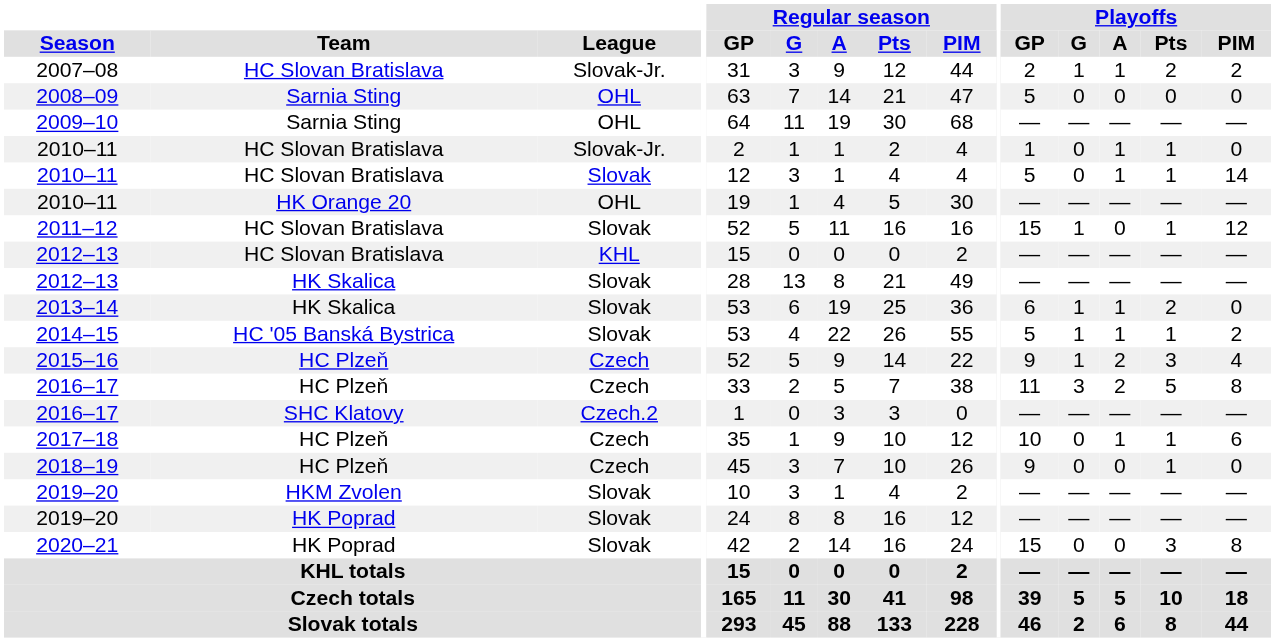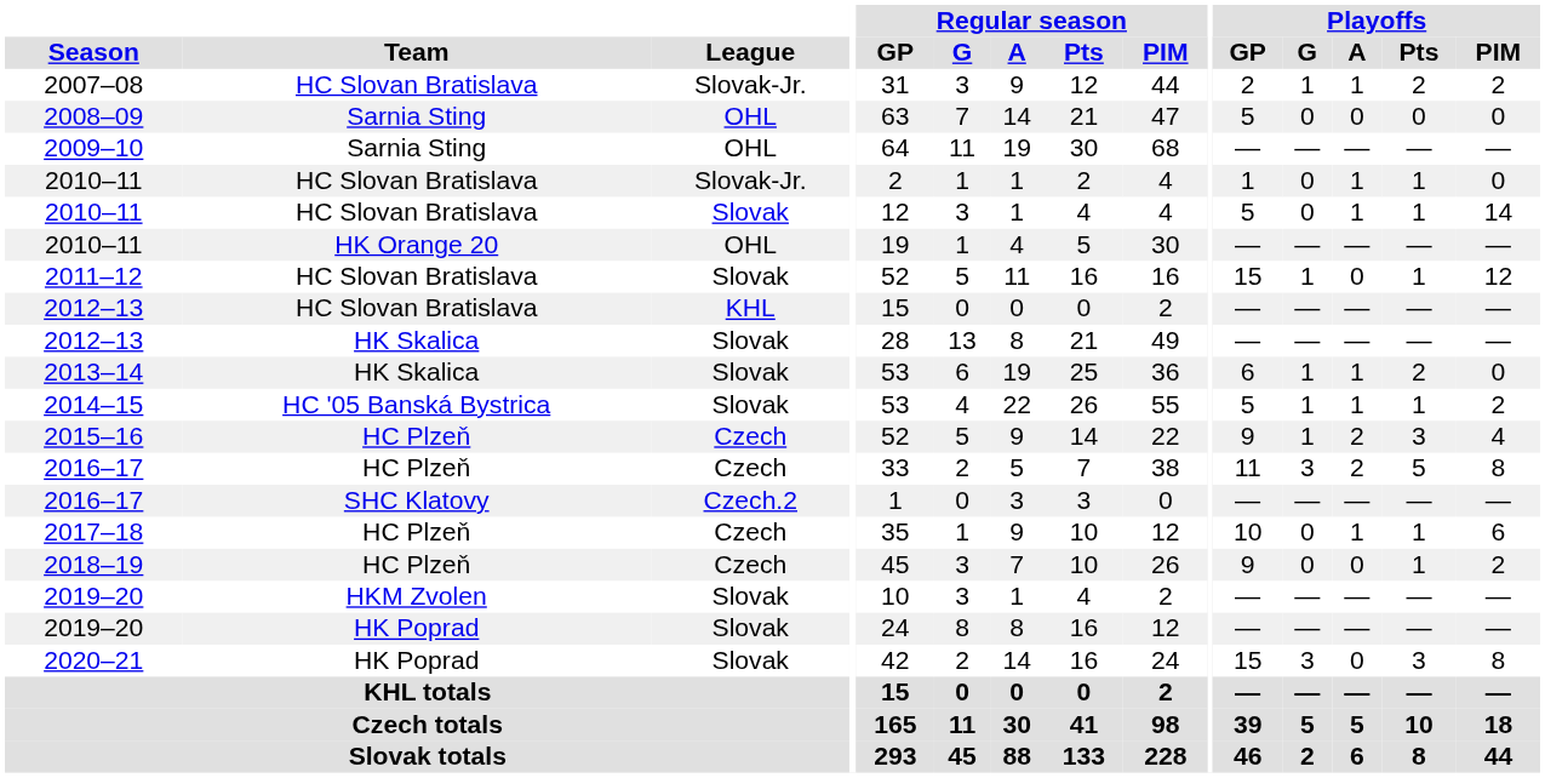 <table border="0" cellpadding="1" cellspacing="0" style="text-align:center; width:60em">
 <tr bgcolor="#e0e0e0">
 <th colspan="3" bgcolor="#ffffff"></th>
 <th rowspan="99" bgcolor="#ffffff"></th>
 <th colspan="5"><a href='#'>Regular season</a></th>
 <th rowspan="99" bgcolor="#ffffff"></th>
 <th colspan="5"><a href='#'>Playoffs</a></th>
 </tr>
 <tr bgcolor="#e0e0e0">
 <th><a href='#'>Season</a></th>
 <th>Team</th>
 <th>League</th>
 <th>GP</th>
 <th><a href='#'>G</a></th>
 <th><a href='#'>A</a></th>
 <th><a href='#'>Pts</a></th>
 <th><a href='#'>PIM</a></th>
 <th>GP</th>
 <th>G</th>
 <th>A</th>
 <th>Pts</th>
 <th>PIM</th>
 </tr>
 <tr>
 <td>2007–08</td>
 <td><a href='#'>HC Slovan Bratislava</a></td>
 <td>Slovak-Jr.</td>
 <td>31</td>
 <td>3</td>
 <td>9</td>
 <td>12</td>
 <td>44</td>
 <td>2</td>
 <td>1</td>
 <td>1</td>
 <td>2</td>
 <td>2</td>
 </tr>
 <tr bgcolor="#f0f0f0">
 <td><a href='#'>2008–09</a></td>
 <td><a href='#'>Sarnia Sting</a></td>
 <td><a href='#'>OHL</a></td>
 <td>63</td>
 <td>7</td>
 <td>14</td>
 <td>21</td>
 <td>47</td>
 <td>5</td>
 <td>0</td>
 <td>0</td>
 <td>0</td>
 <td>0</td>
 </tr>
 <tr>
 <td><a href='#'>2009–10</a></td>
 <td>Sarnia Sting</td>
 <td>OHL</td>
 <td>64</td>
 <td>11</td>
 <td>19</td>
 <td>30</td>
 <td>68</td>
 <td>—</td>
 <td>—</td>
 <td>—</td>
 <td>—</td>
 <td>—</td>
 </tr>
 <tr bgcolor="#f0f0f0">
 <td>2010–11</td>
 <td>HC Slovan Bratislava</td>
 <td>Slovak-Jr.</td>
 <td>2</td>
 <td>1</td>
 <td>1</td>
 <td>2</td>
 <td>4</td>
 <td>1</td>
 <td>0</td>
 <td>1</td>
 <td>1</td>
 <td>0</td>
 </tr>
 <tr>
 <td><a href='#'>2010–11</a></td>
 <td>HC Slovan Bratislava</td>
 <td><a href='#'>Slovak</a></td>
 <td>12</td>
 <td>3</td>
 <td>1</td>
 <td>4</td>
 <td>4</td>
 <td>5</td>
 <td>0</td>
 <td>1</td>
 <td>1</td>
 <td>14</td>
 </tr>
 <tr bgcolor="#f0f0f0">
 <td>2010–11</td>
 <td><a href='#'>HK Orange 20</a></td>
 <td>OHL</td>
 <td>19</td>
 <td>1</td>
 <td>4</td>
 <td>5</td>
 <td>30</td>
 <td>—</td>
 <td>—</td>
 <td>—</td>
 <td>—</td>
 <td>—</td>
 </tr>
 <tr>
 <td><a href='#'>2011–12</a></td>
 <td>HC Slovan Bratislava</td>
 <td>Slovak</td>
 <td>52</td>
 <td>5</td>
 <td>11</td>
 <td>16</td>
 <td>16</td>
 <td>15</td>
 <td>1</td>
 <td>0</td>
 <td>1</td>
 <td>12</td>
 </tr>
 <tr bgcolor="#f0f0f0">
 <td><a href='#'>2012–13</a></td>
 <td>HC Slovan Bratislava</td>
 <td><a href='#'>KHL</a></td>
 <td>15</td>
 <td>0</td>
 <td>0</td>
 <td>0</td>
 <td>2</td>
 <td>—</td>
 <td>—</td>
 <td>—</td>
 <td>—</td>
 <td>—</td>
 </tr>
 <tr>
 <td><a href='#'>2012–13</a></td>
 <td><a href='#'>HK Skalica</a></td>
 <td>Slovak</td>
 <td>28</td>
 <td>13</td>
 <td>8</td>
 <td>21</td>
 <td>49</td>
 <td>—</td>
 <td>—</td>
 <td>—</td>
 <td>—</td>
 <td>—</td>
 </tr>
 <tr bgcolor="#f0f0f0">
 <td><a href='#'>2013–14</a></td>
 <td>HK Skalica</td>
 <td>Slovak</td>
 <td>53</td>
 <td>6</td>
 <td>19</td>
 <td>25</td>
 <td>36</td>
 <td>6</td>
 <td>1</td>
 <td>1</td>
 <td>2</td>
 <td>0</td>
 </tr>
 <tr>
 <td><a href='#'>2014–15</a></td>
 <td><a href='#'>HC '05 Banská Bystrica</a></td>
 <td>Slovak</td>
 <td>53</td>
 <td>4</td>
 <td>22</td>
 <td>26</td>
 <td>55</td>
 <td>5</td>
 <td>1</td>
 <td>1</td>
 <td>1</td>
 <td>2</td>
 </tr>
 <tr bgcolor="#f0f0f0">
 <td><a href='#'>2015–16</a></td>
 <td><a href='#'>HC Plzeň</a></td>
 <td><a href='#'>Czech</a></td>
 <td>52</td>
 <td>5</td>
 <td>9</td>
 <td>14</td>
 <td>22</td>
 <td>9</td>
 <td>1</td>
 <td>2</td>
 <td>3</td>
 <td>4</td>
 </tr>
 <tr>
 <td><a href='#'>2016–17</a></td>
 <td>HC Plzeň</td>
 <td>Czech</td>
 <td>33</td>
 <td>2</td>
 <td>5</td>
 <td>7</td>
 <td>38</td>
 <td>11</td>
 <td>3</td>
 <td>2</td>
 <td>5</td>
 <td>8</td>
 </tr>
 <tr bgcolor="#f0f0f0">
 <td><a href='#'>2016–17</a></td>
 <td><a href='#'>SHC Klatovy</a></td>
 <td><a href='#'>Czech.2</a></td>
 <td>1</td>
 <td>0</td>
 <td>3</td>
 <td>3</td>
 <td>0</td>
 <td>—</td>
 <td>—</td>
 <td>—</td>
 <td>—</td>
 <td>—</td>
 </tr>
 <tr>
 <td><a href='#'>2017–18</a></td>
 <td>HC Plzeň</td>
 <td>Czech</td>
 <td>35</td>
 <td>1</td>
 <td>9</td>
 <td>10</td>
 <td>12</td>
 <td>10</td>
 <td>0</td>
 <td>1</td>
 <td>1</td>
 <td>6</td>
 </tr>
 <tr bgcolor="#f0f0f0">
 <td><a href='#'>2018–19</a></td>
 <td>HC Plzeň</td>
 <td>Czech</td>
 <td>45</td>
 <td>3</td>
 <td>7</td>
 <td>10</td>
 <td>26</td>
 <td>9</td>
 <td>0</td>
 <td>0</td>
 <td>1</td>
-<td>0</td>
+<td>2</td>
 </tr>
 <tr>
 <td><a href='#'>2019–20</a></td>
 <td><a href='#'>HKM Zvolen</a></td>
 <td>Slovak</td>
 <td>10</td>
 <td>3</td>
 <td>1</td>
 <td>4</td>
 <td>2</td>
 <td>—</td>
 <td>—</td>
 <td>—</td>
 <td>—</td>
 <td>—</td>
 </tr>
 <tr bgcolor="#f0f0f0">
 <td>2019–20</td>
 <td><a href='#'>HK Poprad</a></td>
 <td>Slovak</td>
 <td>24</td>
 <td>8</td>
 <td>8</td>
 <td>16</td>
 <td>12</td>
 <td>—</td>
 <td>—</td>
 <td>—</td>
 <td>—</td>
 <td>—</td>
 </tr>
 <tr>
 <td><a href='#'>2020–21</a></td>
 <td>HK Poprad</td>
 <td>Slovak</td>
 <td>42</td>
 <td>2</td>
 <td>14</td>
 <td>16</td>
 <td>24</td>
 <td>15</td>
-<td>0</td>
+<td>3</td>
 <td>0</td>
 <td>3</td>
 <td>8</td>
 </tr>
 <tr bgcolor="#e0e0e0">
 <th colspan="3">KHL totals</th>
 <th>15</th>
 <th>0</th>
 <th>0</th>
 <th>0</th>
 <th>2</th>
 <th>—</th>
 <th>—</th>
 <th>—</th>
 <th>—</th>
 <th>—</th>
 </tr>
 <tr bgcolor="#e0e0e0">
 <th colspan="3">Czech totals</th>
 <th>165</th>
 <th>11</th>
 <th>30</th>
 <th>41</th>
 <th>98</th>
 <th>39</th>
 <th>5</th>
 <th>5</th>
 <th>10</th>
 <th>18</th>
 </tr>
 <tr bgcolor="#e0e0e0">
 <th colspan="3">Slovak totals</th>
 <th>293</th>
 <th>45</th>
 <th>88</th>
 <th>133</th>
 <th>228</th>
 <th>46</th>
 <th>2</th>
 <th>6</th>
 <th>8</th>
 <th>44</th>
 </tr>
 </table>
